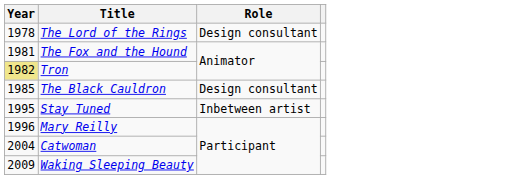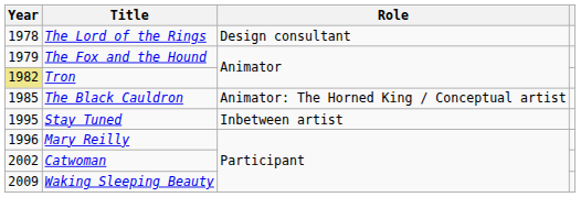 <table class="wikitable plainrowheaders">
 <tr>
 <th>Year</th>
 <th>Title</th>
 <th>Role</th>
 <th></th>
 </tr>
 <tr>
 <td>1978</td>
 <td scope="row"><em><a href='#'>The Lord of the Rings</a></em></td>
 <td>Design consultant</td>
 <td></td>
 </tr>
 <tr>
-<td>1981</td>
+<td>1979</td>
 <td scope="row"><em><a href='#'>The Fox and the Hound</a></em></td>
 <td rowspan=2>Animator</td>
 <td></td>
 </tr>
 <tr>
 <td style="background: khaki;">1982</td>
 <td scope="row"><em><a href='#'>Tron</a></em></td>
 <td></td>
 </tr>
 <tr>
 <td>1985</td>
 <td scope="row"><em><a href='#'>The Black Cauldron</a></em></td>
-<td>Design consultant</td>
+<td>Animator: The Horned King / Conceptual artist</td>
 <td></td>
 </tr>
 <tr>
 <td>1995</td>
 <td scope="row"><em><a href='#'>Stay Tuned</a></em></td>
 <td>Inbetween artist</td>
 <td></td>
 </tr>
 <tr>
 <td>1996</td>
 <td scope="row"><em><a href='#'>Mary Reilly</a></em></td>
 <td rowspan=3>Participant</td>
 <td></td>
 </tr>
 <tr>
-<td>2004</td>
+<td>2002</td>
 <td scope="row"><em><a href='#'>Catwoman</a></em></td>
 <td></td>
 </tr>
 <tr>
 <td>2009</td>
 <td scope="row"><em><a href='#'>Waking Sleeping Beauty</a></em></td>
 <td></td>
 </tr>
 </table>
